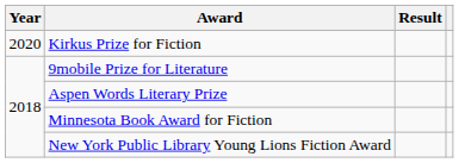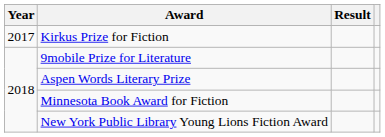 <table class="wikitable">
 <tr>
 <th>Year</th>
 <th>Award</th>
 <th>Result</th>
 <th></th>
 </tr>
 <tr>
-<td>2020</td>
+<td>2017</td>
 <td><a href='#'>Kirkus Prize</a> for Fiction</td>
 <td></td>
 <td></td>
 </tr>
 <tr>
 <td rowspan="4">2018</td>
 <td><a href='#'>9mobile Prize for Literature</a></td>
 <td></td>
 <td></td>
 </tr>
 <tr>
 <td><a href='#'>Aspen Words Literary Prize</a></td>
 <td></td>
 <td></td>
 </tr>
 <tr>
 <td><a href='#'>Minnesota Book Award</a> for Fiction</td>
 <td></td>
 <td></td>
 </tr>
 <tr>
 <td><a href='#'>New York Public Library</a> Young Lions Fiction Award</td>
 <td></td>
 <td></td>
 </tr>
 </table>
